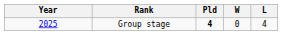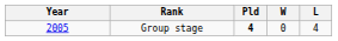 <table class="wikitable" style="text-align: center;font-size:90%;">
 <tr>
 <th width=125>Year</th>
 <th width=150>Rank</th>
 <th width=35>Pld</th>
 <th width=35>W</th>
 <th width=35>L</th>
 </tr>
 <tr bgcolor=>
-<td> <a href='#'>2025</a></td>
+<td> <a href='#'>2005</a></td>
 <td>Group stage</td>
 <td><strong>4</strong></td>
 <td>0</td>
 <td>4</td>
 </tr>
 </table>
